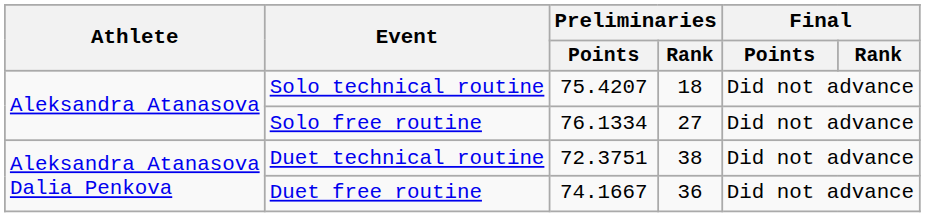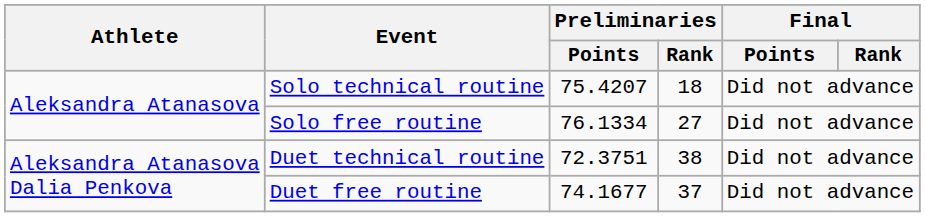 <table class=wikitable style="font-size:90%">
 <tr>
 <th rowspan="2">Athlete</th>
 <th rowspan="2">Event</th>
 <th colspan="2">Preliminaries</th>
 <th colspan="2">Final</th>
 </tr>
 <tr style="font-size:95%">
 <th>Points</th>
 <th>Rank</th>
 <th>Points</th>
 <th>Rank</th>
 </tr>
 <tr align=center>
 <td align=left rowspan=2><a href='#'>Aleksandra Atanasova</a></td>
 <td align=left><a href='#'>Solo technical routine</a></td>
 <td>75.4207</td>
 <td>18</td>
 <td colspan=2>Did not advance</td>
 </tr>
 <tr align=center>
 <td align=left><a href='#'>Solo free routine</a></td>
 <td>76.1334</td>
 <td>27</td>
 <td colspan=2>Did not advance</td>
 </tr>
 <tr align=center>
 <td align=left rowspan=2><a href='#'>Aleksandra Atanasova</a><br><a href='#'>Dalia Penkova</a></td>
 <td align=left><a href='#'>Duet technical routine</a></td>
 <td>72.3751</td>
 <td>38</td>
 <td colspan=2>Did not advance</td>
 </tr>
 <tr align=center>
 <td align=left><a href='#'>Duet free routine</a></td>
-<td>74.1667</td>
-<td>36</td>
+<td>74.1677</td>
+<td>37</td>
 <td colspan=2>Did not advance</td>
 </tr>
 </table>
